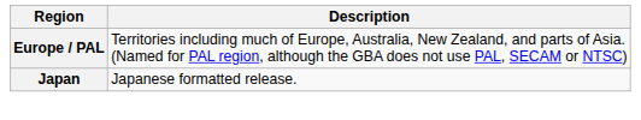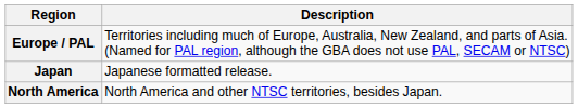 <table class="wikitable plainrowheaders" style="margin:1em auto;">
 <tr>
 <th scope="col">Region</th>
 <th scope="col">Description</th>
 </tr>
 <tr>
 <th scope="row">Europe / PAL</th>
 <td>Territories including much of Europe, Australia, New Zealand, and parts of Asia.<br>(Named for <a href='#'>PAL region</a>, although the GBA does not use <a href='#'>PAL</a>, <a href='#'>SECAM</a> or <a href='#'>NTSC</a>)</td>
 </tr>
 <tr>
 <th scope="row">Japan</th>
 <td>Japanese formatted release.</td>
 </tr>
+<tr>
+<th scope="row">North America</th>
+<td>North America and other <a href='#'>NTSC</a> territories, besides Japan.</td>
+</tr>
 </table>
